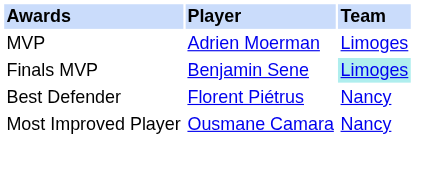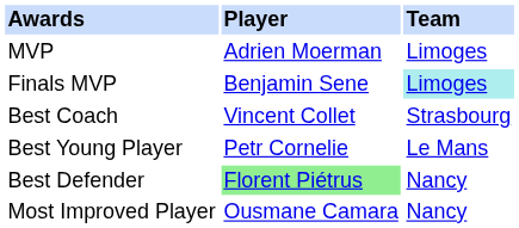 <table class="toccolours" border="0" cellpadding="2" cellspacing="2" style="text-align:left; margin:0.5em;">
 <tr bgcolor=#CADCFB>
 <th>Awards</th>
 <th>Player</th>
 <th>Team</th>
 </tr>
 <tr>
 <td>MVP</td>
 <td> <a href='#'>Adrien Moerman</a></td>
 <td><a href='#'>Limoges</a></td>
 </tr>
 <tr>
 <td>Finals MVP</td>
 <td> <a href='#'>Benjamin Sene</a></td>
 <td style="background: paleturquoise;"><a href='#'>Limoges</a></td>
 </tr>
 <tr>
+<td>Best Coach</td>
+<td> <a href='#'>Vincent Collet</a></td>
+<td><a href='#'>Strasbourg</a></td>
+</tr>
+<tr>
+<td>Best Young Player</td>
+<td> <a href='#'>Petr Cornelie</a></td>
+<td><a href='#'>Le Mans</a></td>
+</tr>
+<tr>
 <td>Best Defender</td>
-<td> <a href='#'>Florent Piétrus</a></td>
+<td style="background: lightgreen;"> <a href='#'>Florent Piétrus</a></td>
 <td><a href='#'>Nancy</a></td>
 </tr>
 <tr>
 <td>Most Improved Player</td>
 <td> <a href='#'>Ousmane Camara</a></td>
 <td><a href='#'>Nancy</a></td>
 </tr>
 <tr>
 </tr>
 </table>
